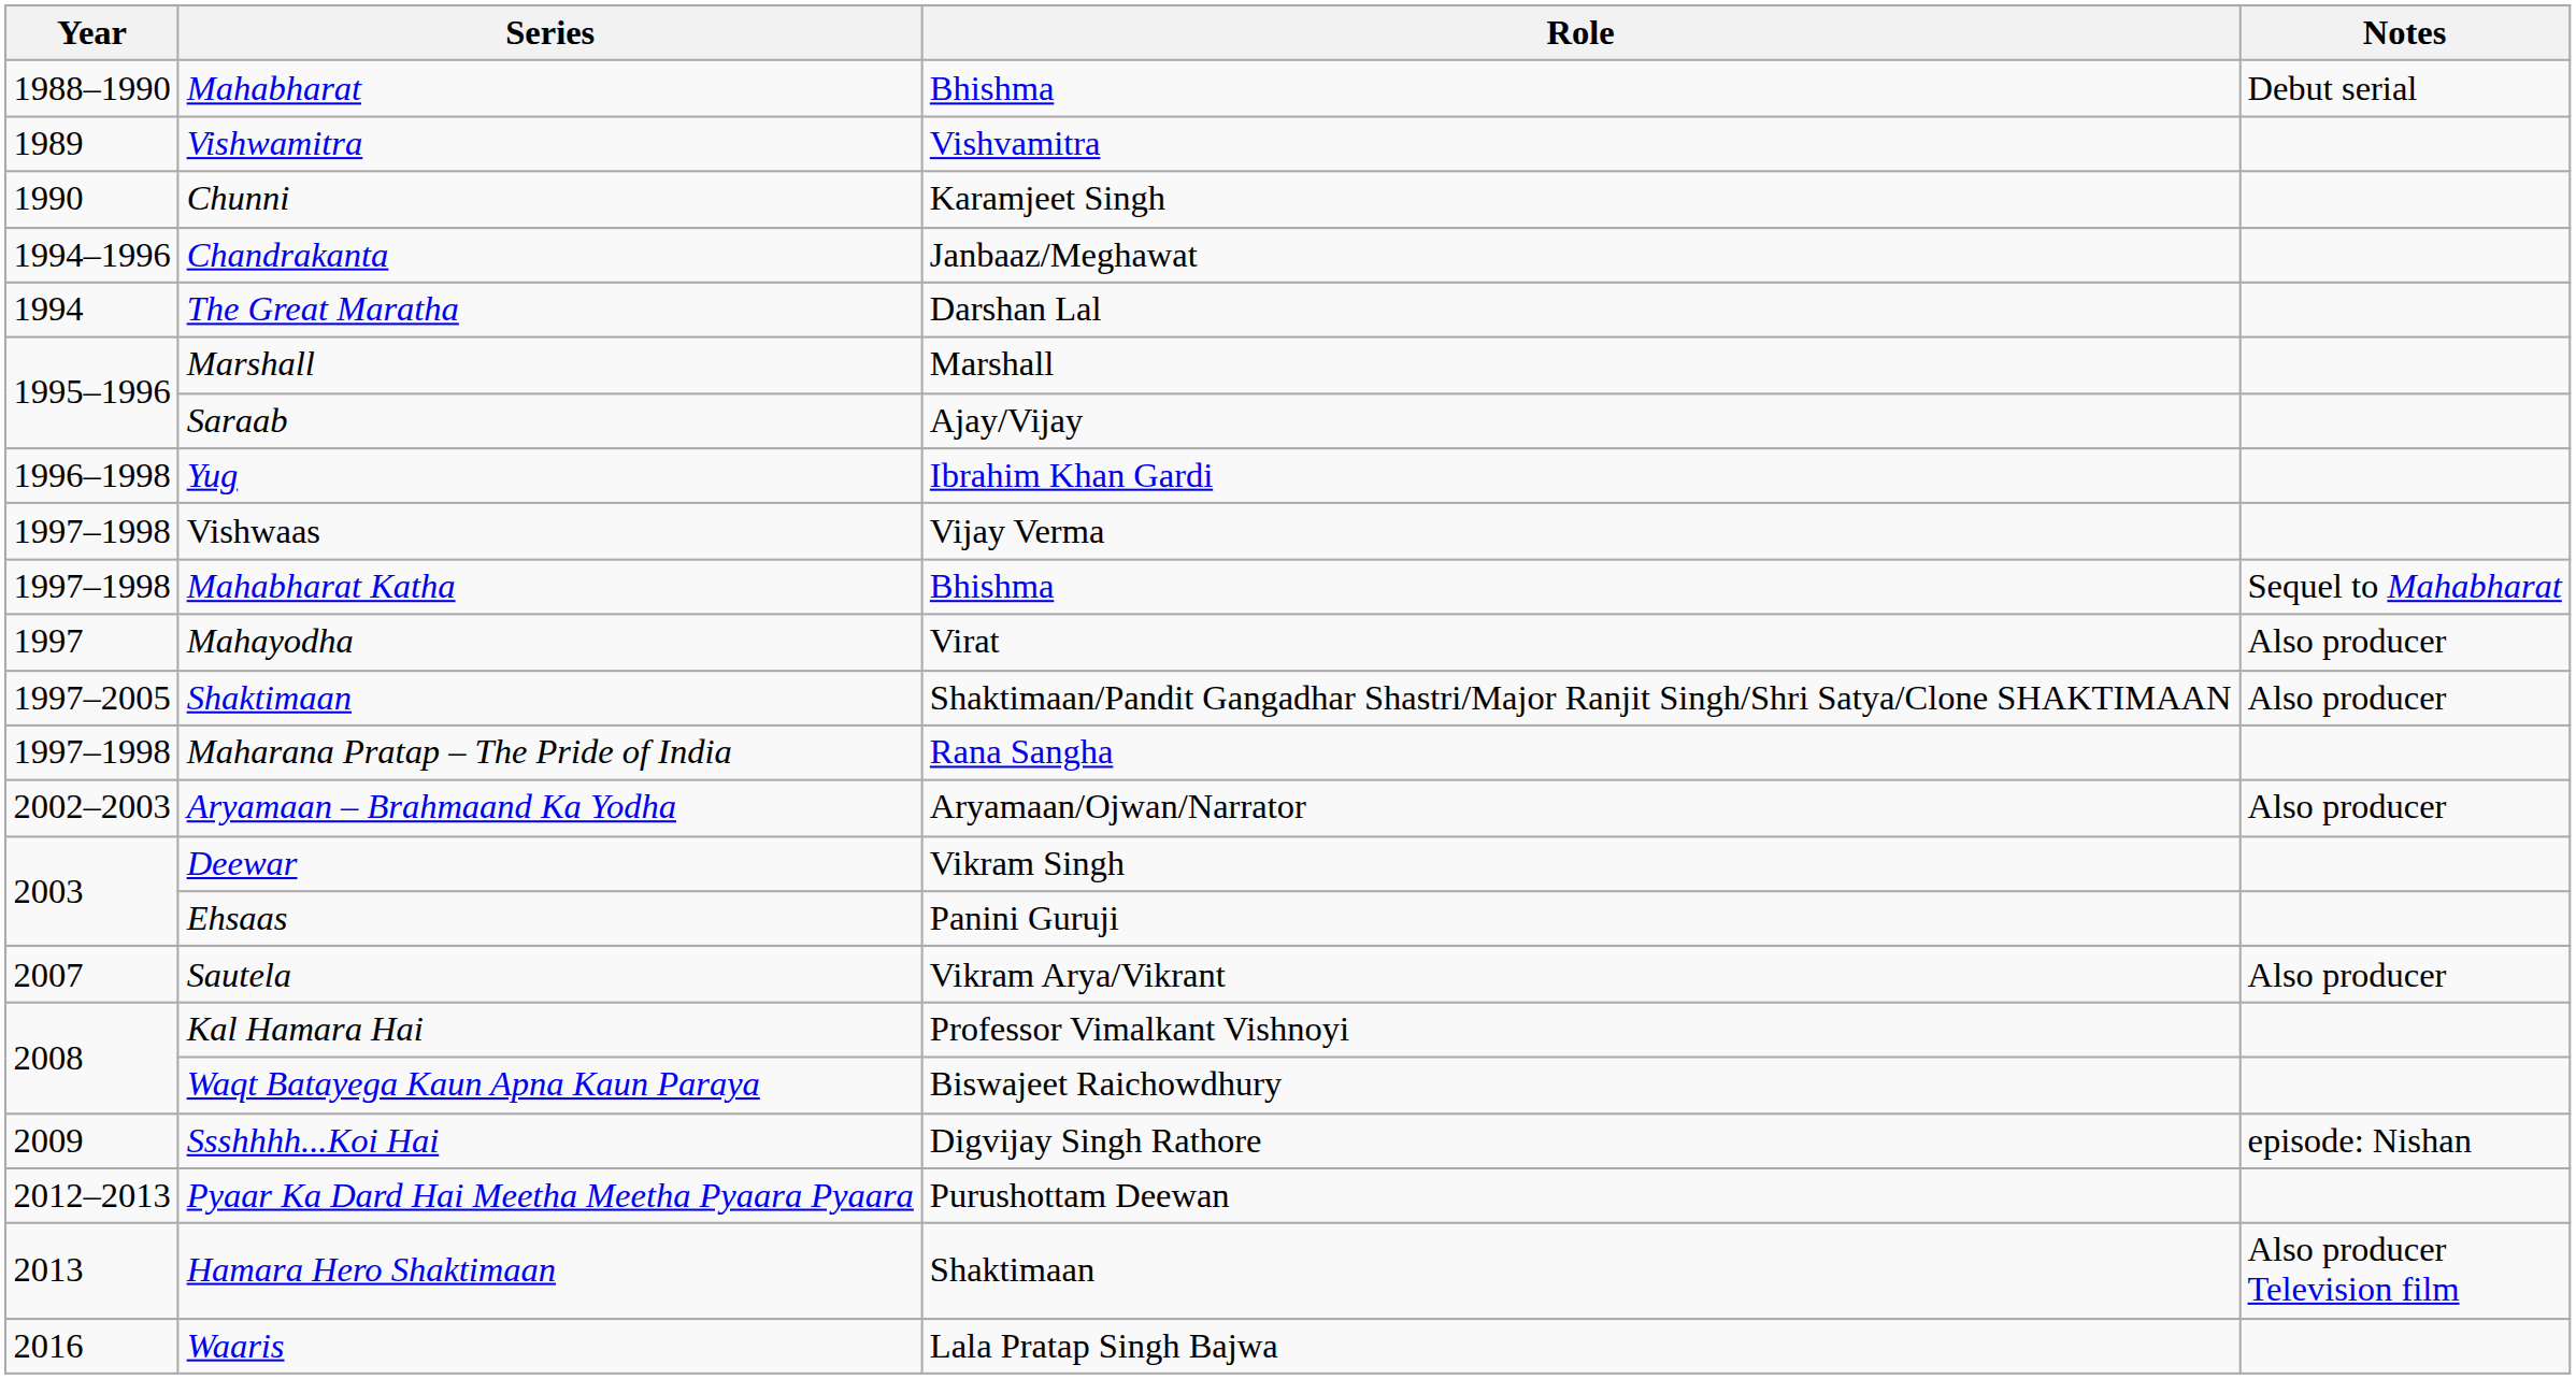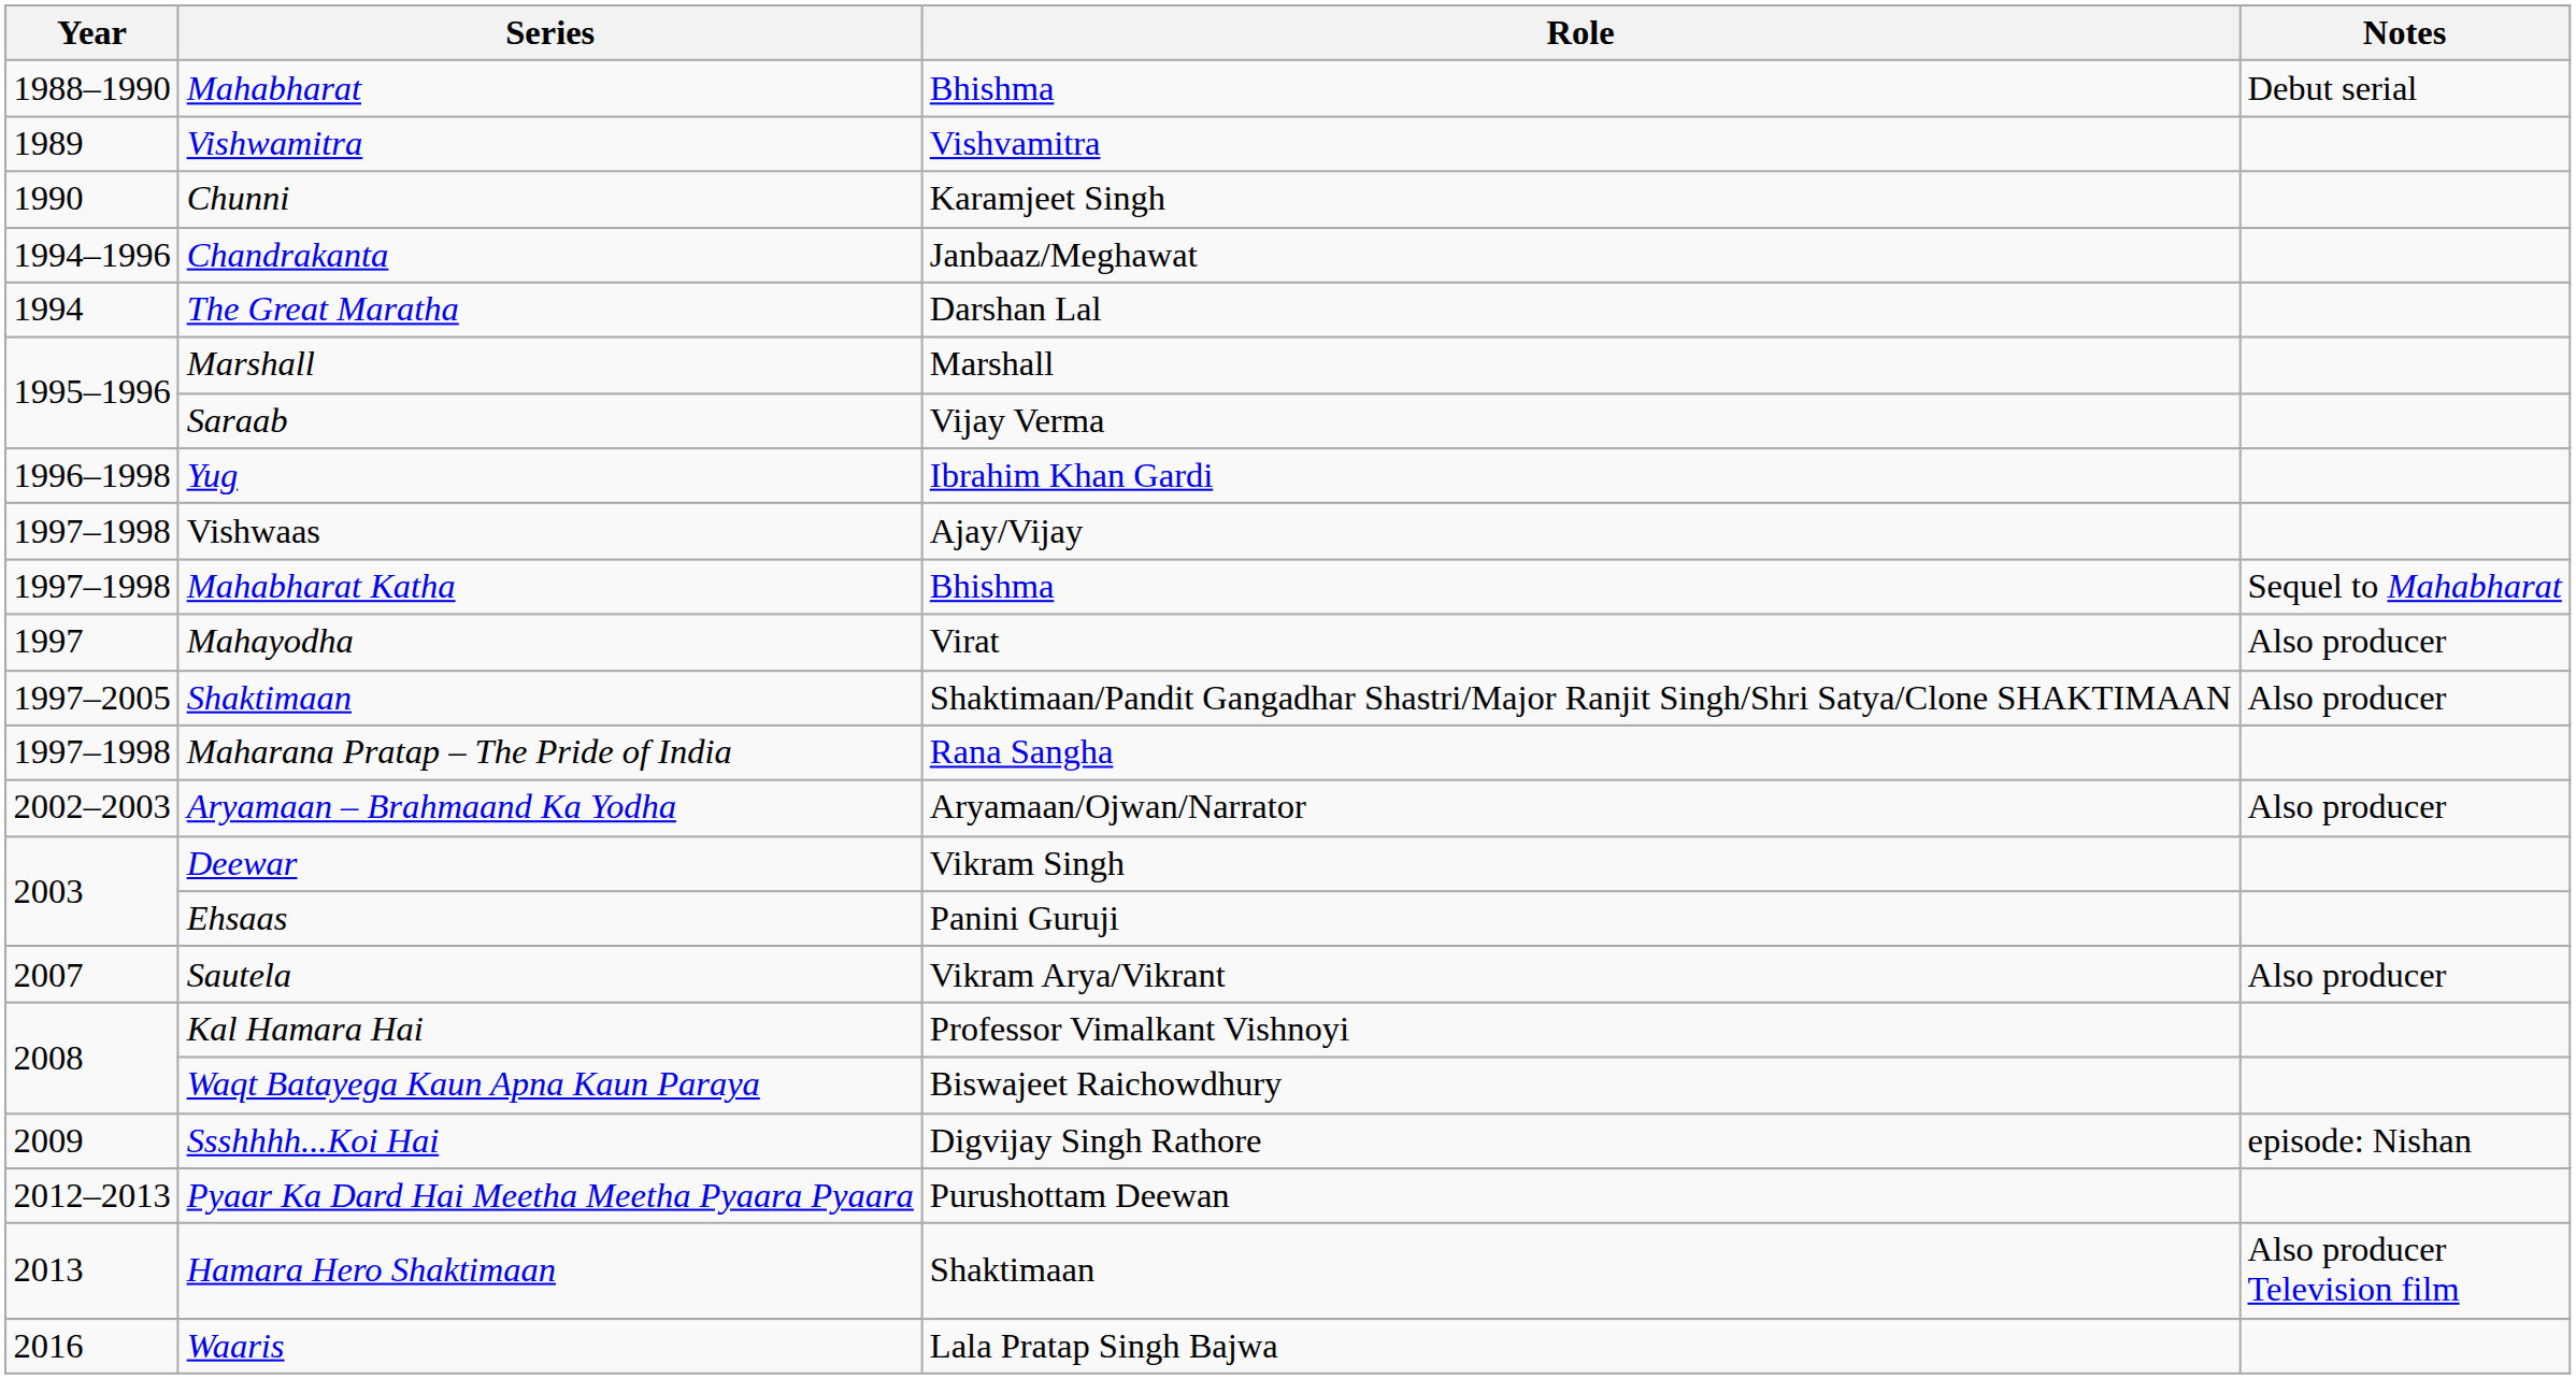 <table class="wikitable sortable">
 <tr>
 <th>Year</th>
 <th>Series</th>
 <th>Role</th>
 <th>Notes</th>
 </tr>
 <tr>
 <td>1988–1990</td>
 <td><em><a href='#'>Mahabharat</a></em></td>
 <td><a href='#'>Bhishma</a></td>
 <td>Debut serial</td>
 </tr>
 <tr>
 <td>1989</td>
 <td><em><a href='#'>Vishwamitra</a></em></td>
 <td><a href='#'>Vishvamitra</a></td>
 <td></td>
 </tr>
 <tr>
 <td>1990</td>
 <td><em>Chunni</em></td>
 <td>Karamjeet Singh</td>
 <td></td>
 </tr>
 <tr>
 <td>1994–1996</td>
 <td><em><a href='#'>Chandrakanta</a></em></td>
 <td>Janbaaz/Meghawat</td>
 <td></td>
 </tr>
 <tr>
 <td>1994</td>
 <td><em><a href='#'>The Great Maratha</a></em></td>
 <td>Darshan Lal</td>
 <td></td>
 </tr>
 <tr>
 <td rowspan="2">1995–1996</td>
 <td><em>Marshall</em></td>
 <td>Marshall</td>
 <td></td>
 </tr>
 <tr>
 <td><em>Saraab</em></td>
-<td>Ajay/Vijay</td>
+<td>Vijay Verma</td>
 <td></td>
 </tr>
 <tr>
 <td>1996–1998</td>
 <td><em><a href='#'>Yug</a></em></td>
 <td><a href='#'>Ibrahim Khan Gardi</a></td>
 <td></td>
 </tr>
 <tr>
 <td>1997–1998</td>
 <td>Vishwaas</td>
-<td>Vijay Verma</td>
+<td>Ajay/Vijay</td>
 <td></td>
 </tr>
 <tr>
 <td>1997–1998</td>
 <td><em><a href='#'>Mahabharat Katha</a></em></td>
 <td><a href='#'>Bhishma</a></td>
 <td>Sequel to <em><a href='#'>Mahabharat</a></em></td>
 </tr>
 <tr>
 <td>1997</td>
 <td><em>Mahayodha</em></td>
 <td>Virat</td>
 <td>Also producer</td>
 </tr>
 <tr>
 <td>1997–2005</td>
 <td><em><a href='#'>Shaktimaan</a></em></td>
 <td>Shaktimaan/Pandit Gangadhar Shastri/Major Ranjit Singh/Shri Satya/Clone SHAKTIMAAN</td>
 <td>Also producer</td>
 </tr>
 <tr>
 <td>1997–1998</td>
 <td><em>Maharana Pratap – The Pride of India</em></td>
 <td><a href='#'>Rana Sangha</a></td>
 <td></td>
 </tr>
 <tr>
 <td>2002–2003</td>
 <td><em><a href='#'>Aryamaan – Brahmaand Ka Yodha</a></em></td>
 <td>Aryamaan/Ojwan/Narrator</td>
 <td>Also producer</td>
 </tr>
 <tr>
 <td rowspan="2">2003</td>
 <td><em><a href='#'> Deewar</a></em></td>
 <td>Vikram Singh</td>
 <td></td>
 </tr>
 <tr>
 <td><em>Ehsaas</em></td>
 <td>Panini Guruji</td>
 <td></td>
 </tr>
 <tr>
 <td>2007</td>
 <td><em>Sautela</em></td>
 <td>Vikram Arya/Vikrant</td>
 <td>Also producer</td>
 </tr>
 <tr>
 <td rowspan="2">2008</td>
 <td><em>Kal Hamara Hai</em></td>
 <td>Professor Vimalkant Vishnoyi</td>
 <td></td>
 </tr>
 <tr>
 <td><em><a href='#'>Waqt Batayega Kaun Apna Kaun Paraya</a></em></td>
 <td>Biswajeet Raichowdhury</td>
 <td></td>
 </tr>
 <tr>
 <td>2009</td>
 <td><em><a href='#'>Ssshhhh...Koi Hai</a></em></td>
 <td>Digvijay Singh Rathore</td>
 <td>episode: Nishan</td>
 </tr>
 <tr>
 <td>2012–2013</td>
 <td><em><a href='#'>Pyaar Ka Dard Hai Meetha Meetha Pyaara Pyaara</a></em></td>
 <td>Purushottam Deewan</td>
 <td></td>
 </tr>
 <tr>
 <td>2013</td>
 <td><em><a href='#'>Hamara Hero Shaktimaan</a></em></td>
 <td>Shaktimaan</td>
 <td>Also producer<br><a href='#'>Television film</a></td>
 </tr>
 <tr>
 <td>2016</td>
 <td><em><a href='#'>Waaris</a></em></td>
 <td>Lala Pratap Singh Bajwa</td>
 <td></td>
 </tr>
 </table>
